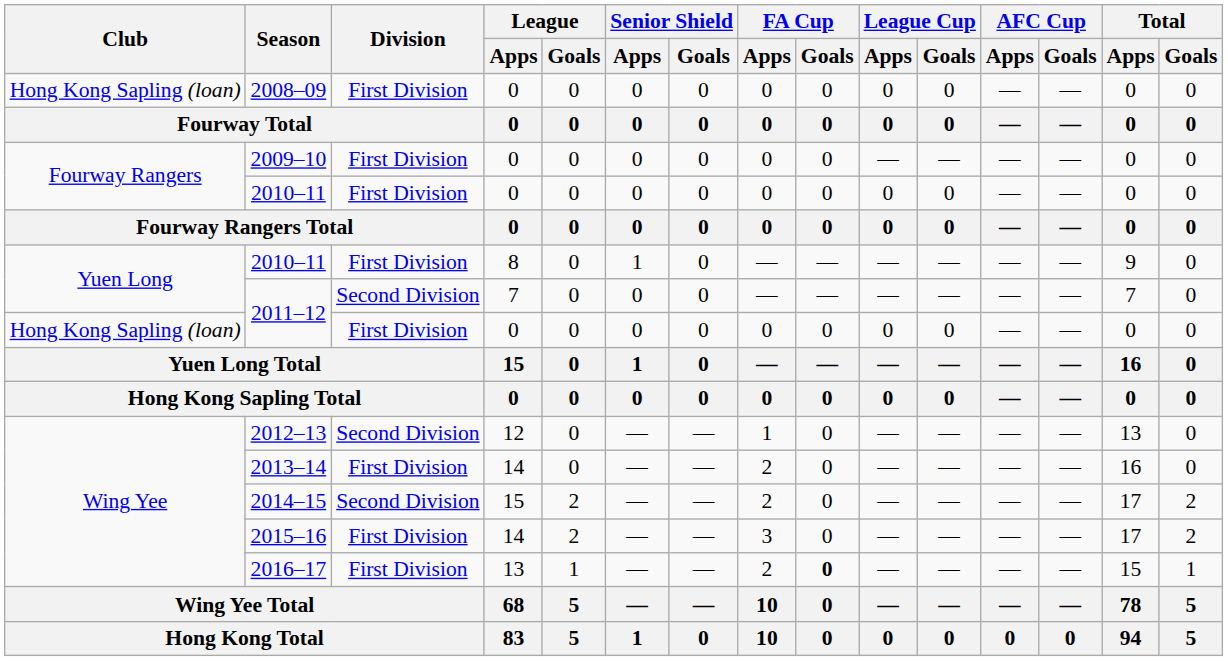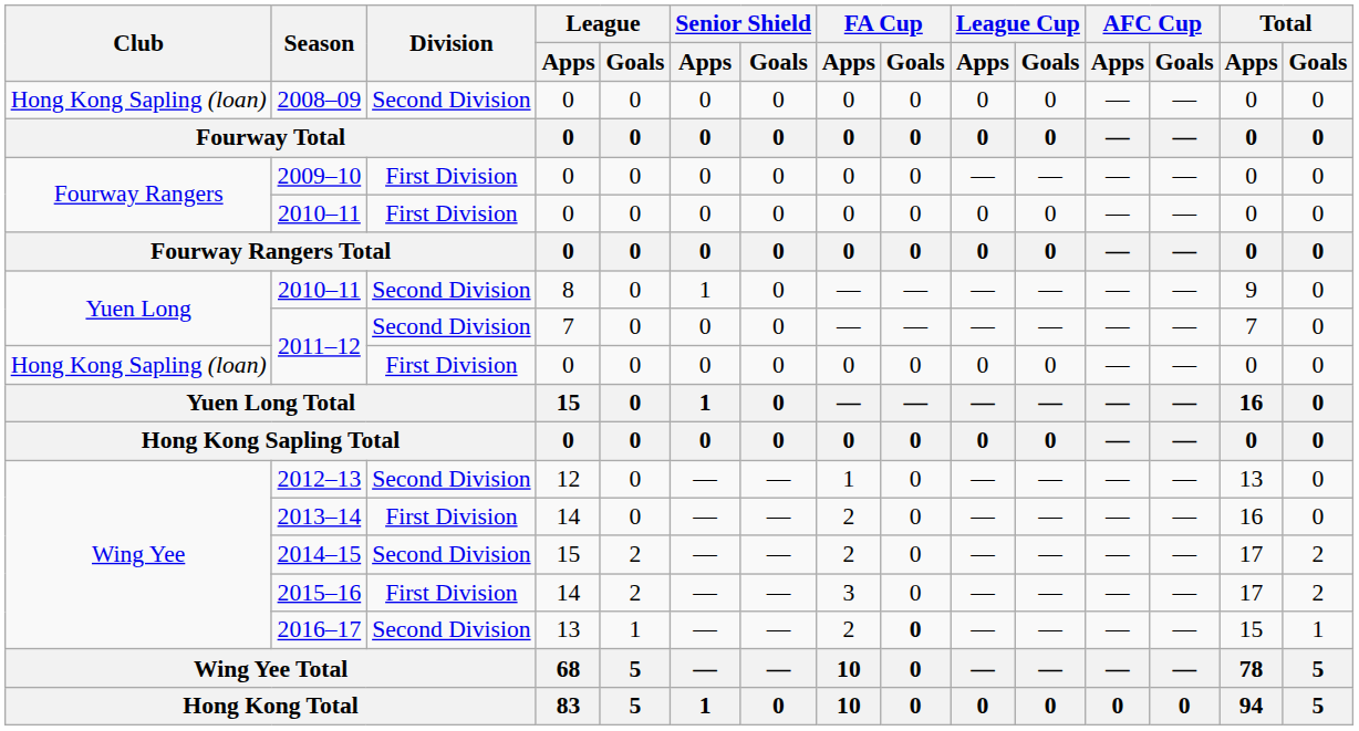 <table class="wikitable" style="text-align: center;">
 <tr>
 <th rowspan="2">Club</th>
 <th rowspan="2">Season</th>
 <th rowspan="2">Division</th>
 <th colspan="2">League</th>
 <th colspan="2"><a href='#'>Senior Shield</a></th>
 <th colspan="2"><a href='#'>FA Cup</a></th>
 <th colspan="2"><a href='#'>League Cup</a></th>
 <th colspan="2"><a href='#'>AFC Cup</a></th>
 <th colspan="2">Total</th>
 </tr>
 <tr>
 <th>Apps</th>
 <th>Goals</th>
 <th>Apps</th>
 <th>Goals</th>
 <th>Apps</th>
 <th>Goals</th>
 <th>Apps</th>
 <th>Goals</th>
 <th>Apps</th>
 <th>Goals</th>
 <th>Apps</th>
 <th>Goals</th>
 </tr>
 <tr>
 <td rowspan="1" align="center"><a href='#'>Hong Kong Sapling</a> <em>(loan)</em></td>
 <td><a href='#'>2008–09</a></td>
-<td><a href='#'>First Division</a></td>
+<td><a href='#'>Second Division</a></td>
 <td>0</td>
 <td>0</td>
 <td>0</td>
 <td>0</td>
 <td>0</td>
 <td>0</td>
 <td>0</td>
 <td>0</td>
 <td>—</td>
 <td>—</td>
 <td>0</td>
 <td>0</td>
 </tr>
 <tr>
 <th colspan="3">Fourway Total</th>
 <th>0</th>
 <th>0</th>
 <th>0</th>
 <th>0</th>
 <th>0</th>
 <th>0</th>
 <th>0</th>
 <th>0</th>
 <th>—</th>
 <th>—</th>
 <th>0</th>
 <th>0</th>
 </tr>
 <tr>
 <td rowspan="2" align="center"><a href='#'>Fourway Rangers</a></td>
 <td><a href='#'>2009–10</a></td>
 <td><a href='#'>First Division</a></td>
 <td>0</td>
 <td>0</td>
 <td>0</td>
 <td>0</td>
 <td>0</td>
 <td>0</td>
 <td>—</td>
 <td>—</td>
 <td>—</td>
 <td>—</td>
 <td>0</td>
 <td>0</td>
 </tr>
 <tr>
 <td><a href='#'>2010–11</a></td>
 <td><a href='#'>First Division</a></td>
 <td>0</td>
 <td>0</td>
 <td>0</td>
 <td>0</td>
 <td>0</td>
 <td>0</td>
 <td>0</td>
 <td>0</td>
 <td>—</td>
 <td>—</td>
 <td>0</td>
 <td>0</td>
 </tr>
 <tr>
 <th colspan="3">Fourway Rangers Total</th>
 <th>0</th>
 <th>0</th>
 <th>0</th>
 <th>0</th>
 <th>0</th>
 <th>0</th>
 <th>0</th>
 <th>0</th>
 <th>—</th>
 <th>—</th>
 <th>0</th>
 <th>0</th>
 </tr>
 <tr>
 <td rowspan="2" align="center"><a href='#'>Yuen Long</a></td>
 <td><a href='#'>2010–11</a></td>
-<td><a href='#'>First Division</a></td>
+<td><a href='#'>Second Division</a></td>
 <td>8</td>
 <td>0</td>
 <td>1</td>
 <td>0</td>
 <td>—</td>
 <td>—</td>
 <td>—</td>
 <td>—</td>
 <td>—</td>
 <td>—</td>
 <td>9</td>
 <td>0</td>
 </tr>
 <tr>
 <td rowspan="2"><a href='#'>2011–12</a></td>
 <td rowspan="1"><a href='#'>Second Division</a></td>
 <td>7</td>
 <td>0</td>
 <td>0</td>
 <td>0</td>
 <td>—</td>
 <td>—</td>
 <td>—</td>
 <td>—</td>
 <td>—</td>
 <td>—</td>
 <td>7</td>
 <td>0</td>
 </tr>
 <tr>
 <td rowspan="1" align="center"><a href='#'>Hong Kong Sapling</a> <em>(loan)</em></td>
 <td rowspan="1"><a href='#'>First Division</a></td>
 <td>0</td>
 <td>0</td>
 <td>0</td>
 <td>0</td>
 <td>0</td>
 <td>0</td>
 <td>0</td>
 <td>0</td>
 <td>—</td>
 <td>—</td>
 <td>0</td>
 <td>0</td>
 </tr>
 <tr>
 <th colspan="3">Yuen Long Total</th>
 <th>15</th>
 <th>0</th>
 <th>1</th>
 <th>0</th>
 <th>—</th>
 <th>—</th>
 <th>—</th>
 <th>—</th>
 <th>—</th>
 <th>—</th>
 <th>16</th>
 <th>0</th>
 </tr>
 <tr>
 <th colspan="3">Hong Kong Sapling Total</th>
 <th>0</th>
 <th>0</th>
 <th>0</th>
 <th>0</th>
 <th>0</th>
 <th>0</th>
 <th>0</th>
 <th>0</th>
 <th>—</th>
 <th>—</th>
 <th>0</th>
 <th>0</th>
 </tr>
 <tr>
 <td rowspan="5" align="center"><a href='#'>Wing Yee</a></td>
 <td><a href='#'>2012–13</a></td>
 <td><a href='#'>Second Division</a></td>
 <td>12</td>
 <td>0</td>
 <td>—</td>
 <td>—</td>
 <td>1</td>
 <td>0</td>
 <td>—</td>
 <td>—</td>
 <td>—</td>
 <td>—</td>
 <td>13</td>
 <td>0</td>
 </tr>
 <tr>
 <td><a href='#'>2013–14</a></td>
 <td rowspan="1"><a href='#'>First Division</a></td>
 <td>14</td>
 <td>0</td>
 <td>—</td>
 <td>—</td>
 <td>2</td>
 <td>0</td>
 <td>—</td>
 <td>—</td>
 <td>—</td>
 <td>—</td>
 <td>16</td>
 <td>0</td>
 </tr>
 <tr>
 <td><a href='#'>2014–15</a></td>
 <td><a href='#'>Second Division</a></td>
 <td>15</td>
 <td>2</td>
 <td>—</td>
 <td>—</td>
 <td>2</td>
 <td>0</td>
 <td>—</td>
 <td>—</td>
 <td>—</td>
 <td>—</td>
 <td>17</td>
 <td>2</td>
 </tr>
 <tr>
 <td><a href='#'>2015–16</a></td>
 <td><a href='#'>First Division</a></td>
 <td>14</td>
 <td>2</td>
 <td>—</td>
 <td>—</td>
 <td>3</td>
 <td>0</td>
 <td>—</td>
 <td>—</td>
 <td>—</td>
 <td>—</td>
 <td>17</td>
 <td>2</td>
 </tr>
 <tr>
 <td><a href='#'>2016–17</a></td>
-<td><a href='#'>First Division</a></td>
+<td><a href='#'>Second Division</a></td>
 <td>13</td>
 <td>1</td>
 <td>—</td>
 <td>—</td>
 <td>2</td>
 <td><strong>0</strong></td>
 <td>—</td>
 <td>—</td>
 <td>—</td>
 <td>—</td>
 <td>15</td>
 <td>1</td>
 </tr>
 <tr>
 <th colspan="3">Wing Yee Total</th>
 <th>68</th>
 <th>5</th>
 <th>—</th>
 <th>—</th>
 <th>10</th>
 <th>0</th>
 <th>—</th>
 <th>—</th>
 <th>—</th>
 <th>—</th>
 <th>78</th>
 <th>5</th>
 </tr>
 <tr>
 <th colspan="3">Hong Kong Total</th>
 <th>83</th>
 <th>5</th>
 <th>1</th>
 <th>0</th>
 <th>10</th>
 <th>0</th>
 <th>0</th>
 <th>0</th>
 <th>0</th>
 <th>0</th>
 <th>94</th>
 <th>5</th>
 </tr>
 </table>
